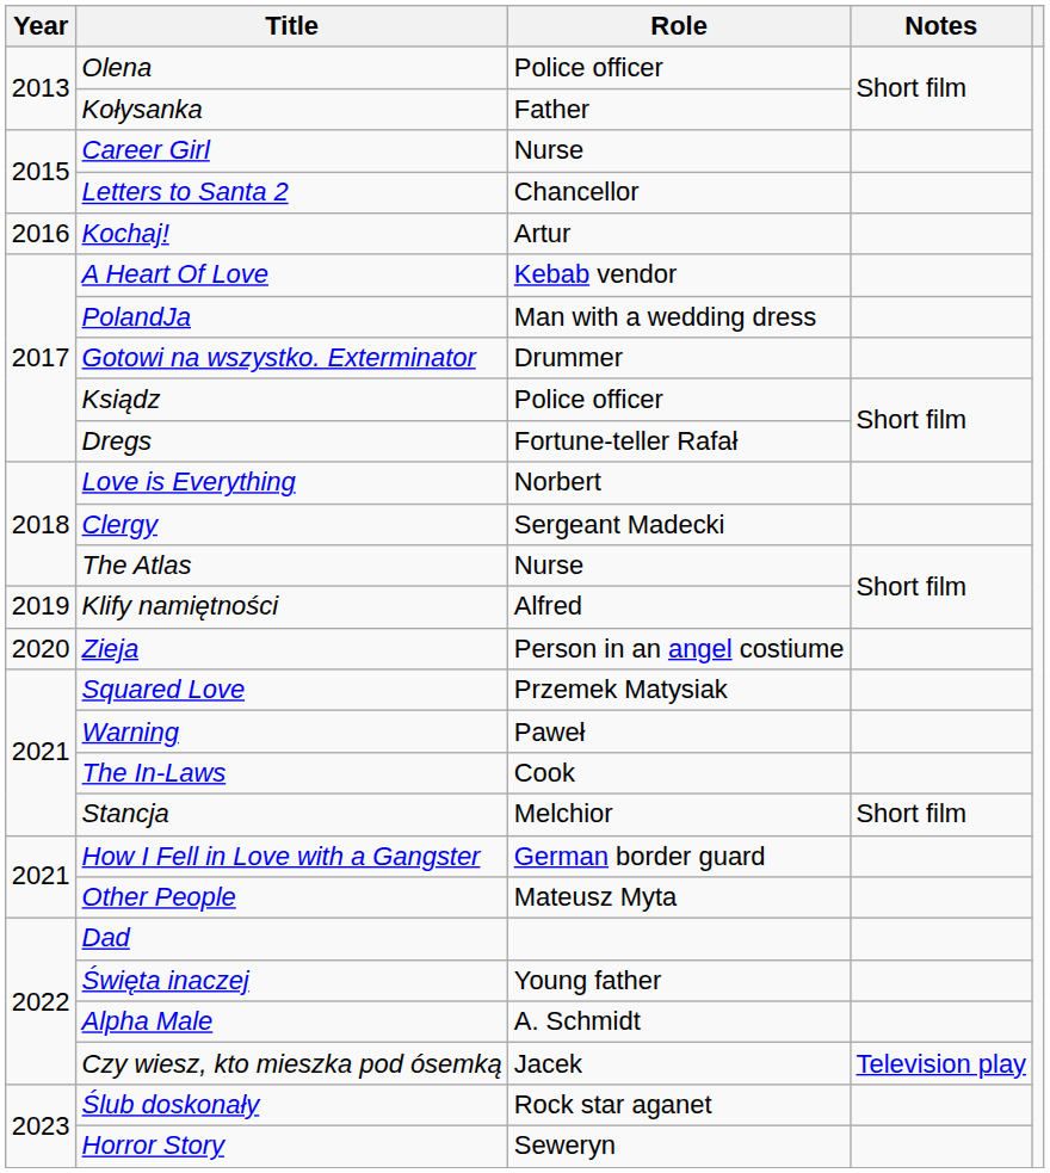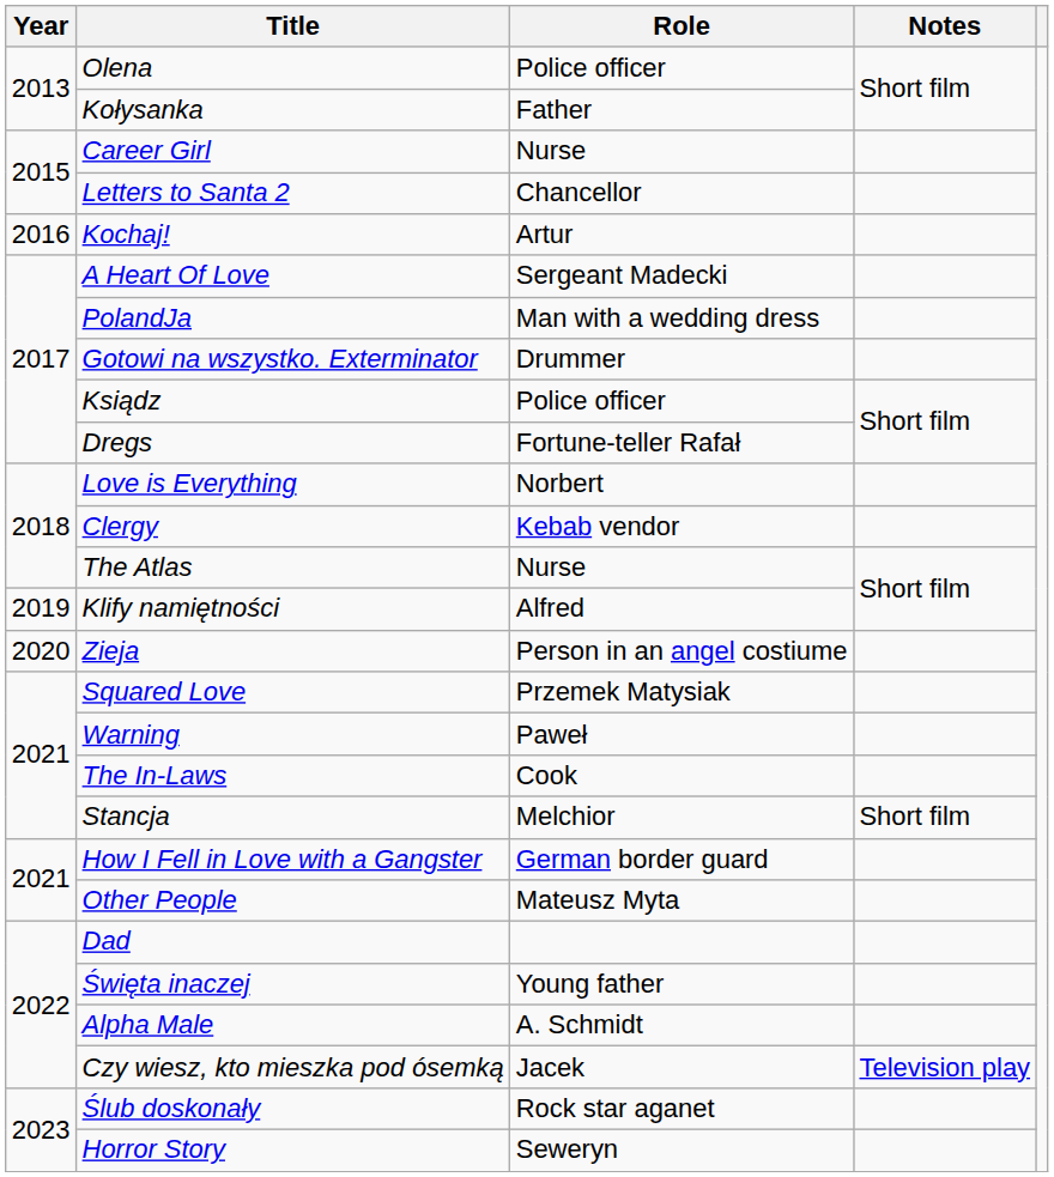 <table class="wikitable plainrowheaders sortable">
 <tr>
 <th scope="col">Year</th>
 <th scope="col">Title</th>
 <th scope="col">Role</th>
 <th scope="col" class="unsortable">Notes</th>
 <th scope="col" class="unsortable"></th>
 </tr>
 <tr>
 <td rowspan=2>2013</td>
 <td><em>Olena</em></td>
 <td>Police officer</td>
 <td rowspan=2>Short film</td>
 <td rowspan=100></td>
 </tr>
 <tr>
 <td><em>Kołysanka</em></td>
 <td>Father</td>
 </tr>
 <tr>
 <td rowspan=2>2015</td>
 <td><em><a href='#'>Career Girl</a></em></td>
 <td>Nurse</td>
 <td></td>
 </tr>
 <tr>
 <td><em><a href='#'>Letters to Santa 2</a></em></td>
 <td>Chancellor</td>
 <td></td>
 </tr>
 <tr>
 <td>2016</td>
 <td><em><a href='#'>Kochaj!</a></em></td>
 <td>Artur</td>
 <td></td>
 </tr>
 <tr>
 <td rowspan=5>2017</td>
 <td><em><a href='#'>A Heart Of Love</a></em></td>
-<td><a href='#'>Kebab</a> vendor</td>
+<td>Sergeant Madecki</td>
 <td></td>
 </tr>
 <tr>
 <td><em><a href='#'>PolandJa</a></em></td>
 <td>Man with a wedding dress</td>
 <td></td>
 </tr>
 <tr>
 <td><em><a href='#'>Gotowi na wszystko. Exterminator</a></em></td>
 <td>Drummer</td>
 <td></td>
 </tr>
 <tr>
 <td><em>Ksiądz</em></td>
 <td>Police officer</td>
 <td rowspan=2>Short film</td>
 </tr>
 <tr>
 <td><em>Dregs</em></td>
 <td>Fortune-teller Rafał</td>
 </tr>
 <tr>
 <td rowspan=3>2018</td>
 <td><em><a href='#'>Love is Everything</a></em></td>
 <td>Norbert</td>
 <td></td>
 </tr>
 <tr>
 <td><em><a href='#'>Clergy</a></em></td>
-<td>Sergeant Madecki</td>
+<td><a href='#'>Kebab</a> vendor</td>
 <td></td>
 </tr>
 <tr>
 <td><em>The Atlas</em></td>
 <td>Nurse</td>
 <td rowspan=2>Short film</td>
 </tr>
 <tr>
 <td>2019</td>
 <td><em>Klify namiętności</em></td>
 <td>Alfred</td>
 </tr>
 <tr>
 <td>2020</td>
 <td><em><a href='#'>Zieja</a></em></td>
 <td>Person in an <a href='#'>angel</a> costiume</td>
 <td></td>
 </tr>
 <tr>
 <td rowspan=4>2021</td>
 <td><em><a href='#'>Squared Love</a></em></td>
 <td>Przemek Matysiak</td>
 <td></td>
 </tr>
 <tr>
 <td><em><a href='#'>Warning</a></em></td>
 <td>Paweł</td>
 <td></td>
 </tr>
 <tr>
 <td><em><a href='#'>The In-Laws</a></em></td>
 <td>Cook</td>
 <td></td>
 </tr>
 <tr>
 <td><em>Stancja</em></td>
 <td>Melchior</td>
 <td>Short film</td>
 </tr>
 <tr>
 <td rowspan=2>2021</td>
 <td><em><a href='#'>How I Fell in Love with a Gangster</a></em></td>
 <td><a href='#'>German</a> border guard</td>
 <td></td>
 </tr>
 <tr>
 <td><em><a href='#'>Other People</a></em></td>
 <td>Mateusz Myta</td>
 <td></td>
 </tr>
 <tr>
 <td rowspan=4>2022</td>
 <td><em><a href='#'>Dad</a></em></td>
 <td></td>
 <td></td>
 </tr>
 <tr>
 <td><em><a href='#'>Święta inaczej</a></em></td>
 <td>Young father</td>
 <td></td>
 </tr>
 <tr>
 <td><em><a href='#'>Alpha Male</a></em></td>
 <td>A. Schmidt</td>
 <td></td>
 </tr>
 <tr>
 <td><em>Czy wiesz, kto mieszka pod ósemką</em></td>
 <td>Jacek</td>
 <td><a href='#'>Television play</a></td>
 </tr>
 <tr>
 <td rowspan=2>2023</td>
 <td><em><a href='#'>Ślub doskonały</a></em></td>
 <td>Rock star aganet</td>
 </tr>
 <tr>
 <td><em><a href='#'>Horror Story</a></em></td>
 <td>Seweryn</td>
 <td></td>
 </tr>
 <tr>
 </tr>
 </table>
